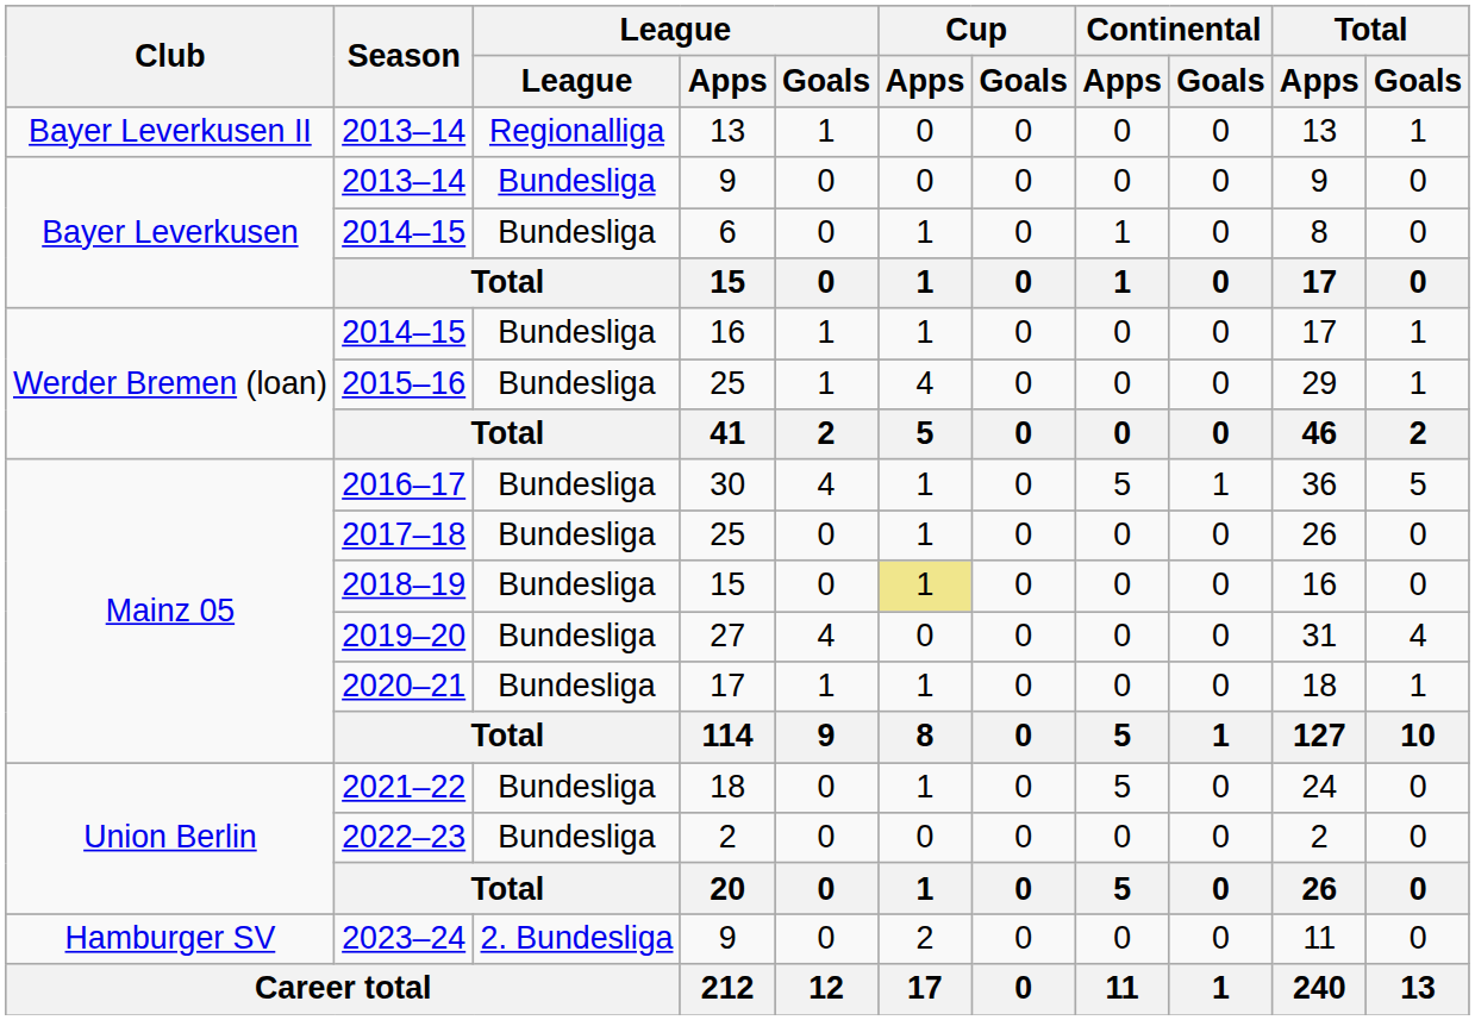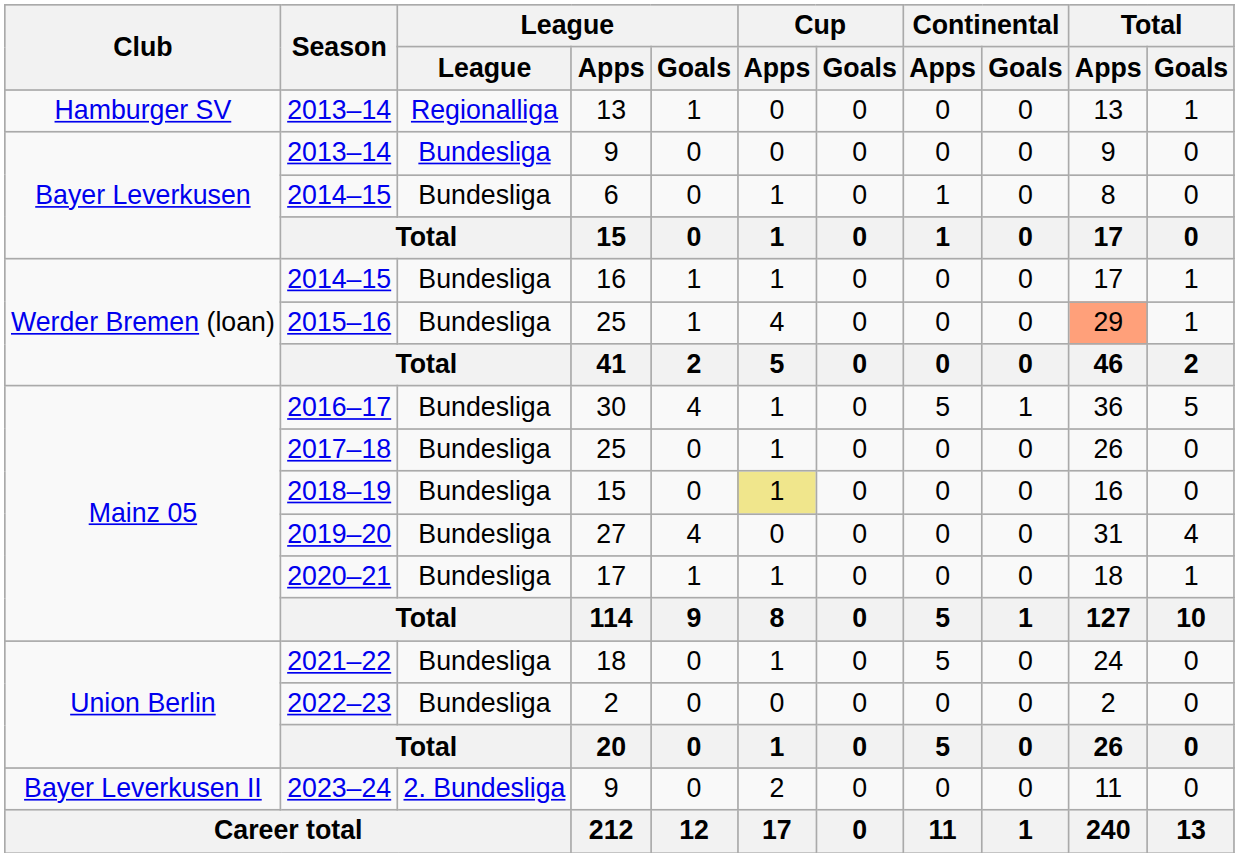 <table class="wikitable" style="text-align: center">
 <tr>
 <th rowspan="2">Club</th>
 <th rowspan="2">Season</th>
 <th colspan="3">League</th>
 <th colspan="2">Cup</th>
 <th colspan="2">Continental</th>
 <th colspan="2">Total</th>
 </tr>
 <tr>
 <th>League</th>
 <th>Apps</th>
 <th>Goals</th>
 <th>Apps</th>
 <th>Goals</th>
 <th>Apps</th>
 <th>Goals</th>
 <th>Apps</th>
 <th>Goals</th>
 </tr>
 <tr>
-<td><a href='#'>Bayer Leverkusen II</a></td>
+<td><a href='#'>Hamburger SV</a></td>
 <td><a href='#'>2013–14</a></td>
 <td><a href='#'>Regionalliga</a></td>
 <td>13</td>
 <td>1</td>
 <td>0</td>
 <td>0</td>
 <td>0</td>
 <td>0</td>
 <td>13</td>
 <td>1</td>
 </tr>
 <tr>
 <td rowspan="3"><a href='#'>Bayer Leverkusen</a></td>
 <td><a href='#'>2013–14</a></td>
 <td rowspan="1"><a href='#'>Bundesliga</a></td>
 <td>9</td>
 <td>0</td>
 <td>0</td>
 <td>0</td>
 <td>0</td>
 <td>0</td>
 <td>9</td>
 <td>0</td>
 </tr>
 <tr>
 <td><a href='#'>2014–15</a></td>
 <td rowspan="1">Bundesliga</td>
 <td>6</td>
 <td>0</td>
 <td>1</td>
 <td>0</td>
 <td>1</td>
 <td>0</td>
 <td>8</td>
 <td>0</td>
 </tr>
 <tr>
 <th colspan="2">Total</th>
 <th>15</th>
 <th>0</th>
 <th>1</th>
 <th>0</th>
 <th>1</th>
 <th>0</th>
 <th>17</th>
 <th>0</th>
 </tr>
 <tr>
 <td rowspan="3"><a href='#'>Werder Bremen</a> (loan)</td>
 <td><a href='#'>2014–15</a></td>
 <td rowspan="1">Bundesliga</td>
 <td>16</td>
 <td>1</td>
 <td>1</td>
 <td>0</td>
 <td>0</td>
 <td>0</td>
 <td>17</td>
 <td>1</td>
 </tr>
 <tr>
 <td><a href='#'>2015–16</a></td>
 <td rowspan="1">Bundesliga</td>
 <td>25</td>
 <td>1</td>
 <td>4</td>
 <td>0</td>
 <td>0</td>
 <td>0</td>
-<td>29</td>
+<td style="background: lightsalmon;">29</td>
 <td>1</td>
 </tr>
 <tr>
 <th colspan="2">Total</th>
 <th>41</th>
 <th>2</th>
 <th>5</th>
 <th>0</th>
 <th>0</th>
 <th>0</th>
 <th>46</th>
 <th>2</th>
 </tr>
 <tr>
 <td rowspan="6"><a href='#'>Mainz 05</a></td>
 <td><a href='#'>2016–17</a></td>
 <td rowspan="1">Bundesliga</td>
 <td>30</td>
 <td>4</td>
 <td>1</td>
 <td>0</td>
 <td>5</td>
 <td>1</td>
 <td>36</td>
 <td>5</td>
 </tr>
 <tr>
 <td><a href='#'>2017–18</a></td>
 <td rowspan="1">Bundesliga</td>
 <td>25</td>
 <td>0</td>
 <td>1</td>
 <td>0</td>
 <td>0</td>
 <td>0</td>
 <td>26</td>
 <td>0</td>
 </tr>
 <tr>
 <td><a href='#'>2018–19</a></td>
 <td rowspan="1">Bundesliga</td>
 <td>15</td>
 <td>0</td>
 <td style="background: khaki;">1</td>
 <td>0</td>
 <td>0</td>
 <td>0</td>
 <td>16</td>
 <td>0</td>
 </tr>
 <tr>
 <td><a href='#'>2019–20</a></td>
 <td rowspan="1">Bundesliga</td>
 <td>27</td>
 <td>4</td>
 <td>0</td>
 <td>0</td>
 <td>0</td>
 <td>0</td>
 <td>31</td>
 <td>4</td>
 </tr>
 <tr>
 <td><a href='#'>2020–21</a></td>
 <td rowspan="1">Bundesliga</td>
 <td>17</td>
 <td>1</td>
 <td>1</td>
 <td>0</td>
 <td>0</td>
 <td>0</td>
 <td>18</td>
 <td>1</td>
 </tr>
 <tr>
 <th colspan="2">Total</th>
 <th>114</th>
 <th>9</th>
 <th>8</th>
 <th>0</th>
 <th>5</th>
 <th>1</th>
 <th>127</th>
 <th>10</th>
 </tr>
 <tr>
 <td rowspan="3"><a href='#'>Union Berlin</a></td>
 <td><a href='#'>2021–22</a></td>
 <td rowspan="1">Bundesliga</td>
 <td>18</td>
 <td>0</td>
 <td>1</td>
 <td>0</td>
 <td>5</td>
 <td>0</td>
 <td>24</td>
 <td>0</td>
 </tr>
 <tr>
 <td><a href='#'>2022–23</a></td>
 <td rowspan="1">Bundesliga</td>
 <td>2</td>
 <td>0</td>
 <td>0</td>
 <td>0</td>
 <td>0</td>
 <td>0</td>
 <td>2</td>
 <td>0</td>
 </tr>
 <tr>
 <th colspan="2">Total</th>
 <th>20</th>
 <th>0</th>
 <th>1</th>
 <th>0</th>
 <th>5</th>
 <th>0</th>
 <th>26</th>
 <th>0</th>
 </tr>
 <tr>
-<td><a href='#'>Hamburger SV</a></td>
+<td><a href='#'>Bayer Leverkusen II</a></td>
 <td><a href='#'>2023–24</a></td>
 <td rowspan="1"><a href='#'>2. Bundesliga</a></td>
 <td>9</td>
 <td>0</td>
 <td>2</td>
 <td>0</td>
 <td>0</td>
 <td>0</td>
 <td>11</td>
 <td>0</td>
 </tr>
 <tr>
 <th colspan="3">Career total</th>
 <th>212</th>
 <th>12</th>
 <th>17</th>
 <th>0</th>
 <th>11</th>
 <th>1</th>
 <th>240</th>
 <th>13</th>
 </tr>
 </table>
